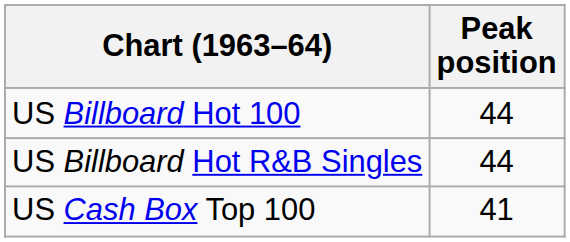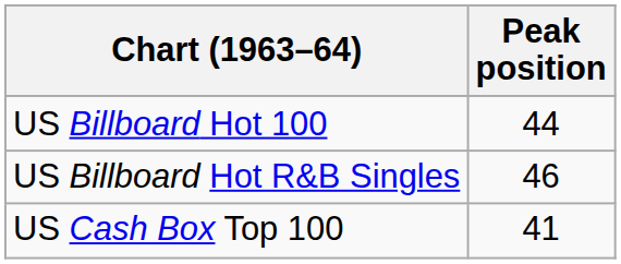 <table class="wikitable sortable">
 <tr>
 <th>Chart (1963–64)</th>
 <th>Peak<br>position</th>
 </tr>
 <tr>
 <td>US <a href='#'><em>Billboard</em> Hot 100</a></td>
 <td align="center">44</td>
 </tr>
 <tr>
 <td>US <em>Billboard</em> <a href='#'>Hot R&B Singles</a></td>
-<td align="center">44</td>
+<td align="center">46</td>
 </tr>
 <tr>
 <td>US <a href='#'><em>Cash Box</em></a> Top 100</td>
 <td align="center">41</td>
 </tr>
 </table>
